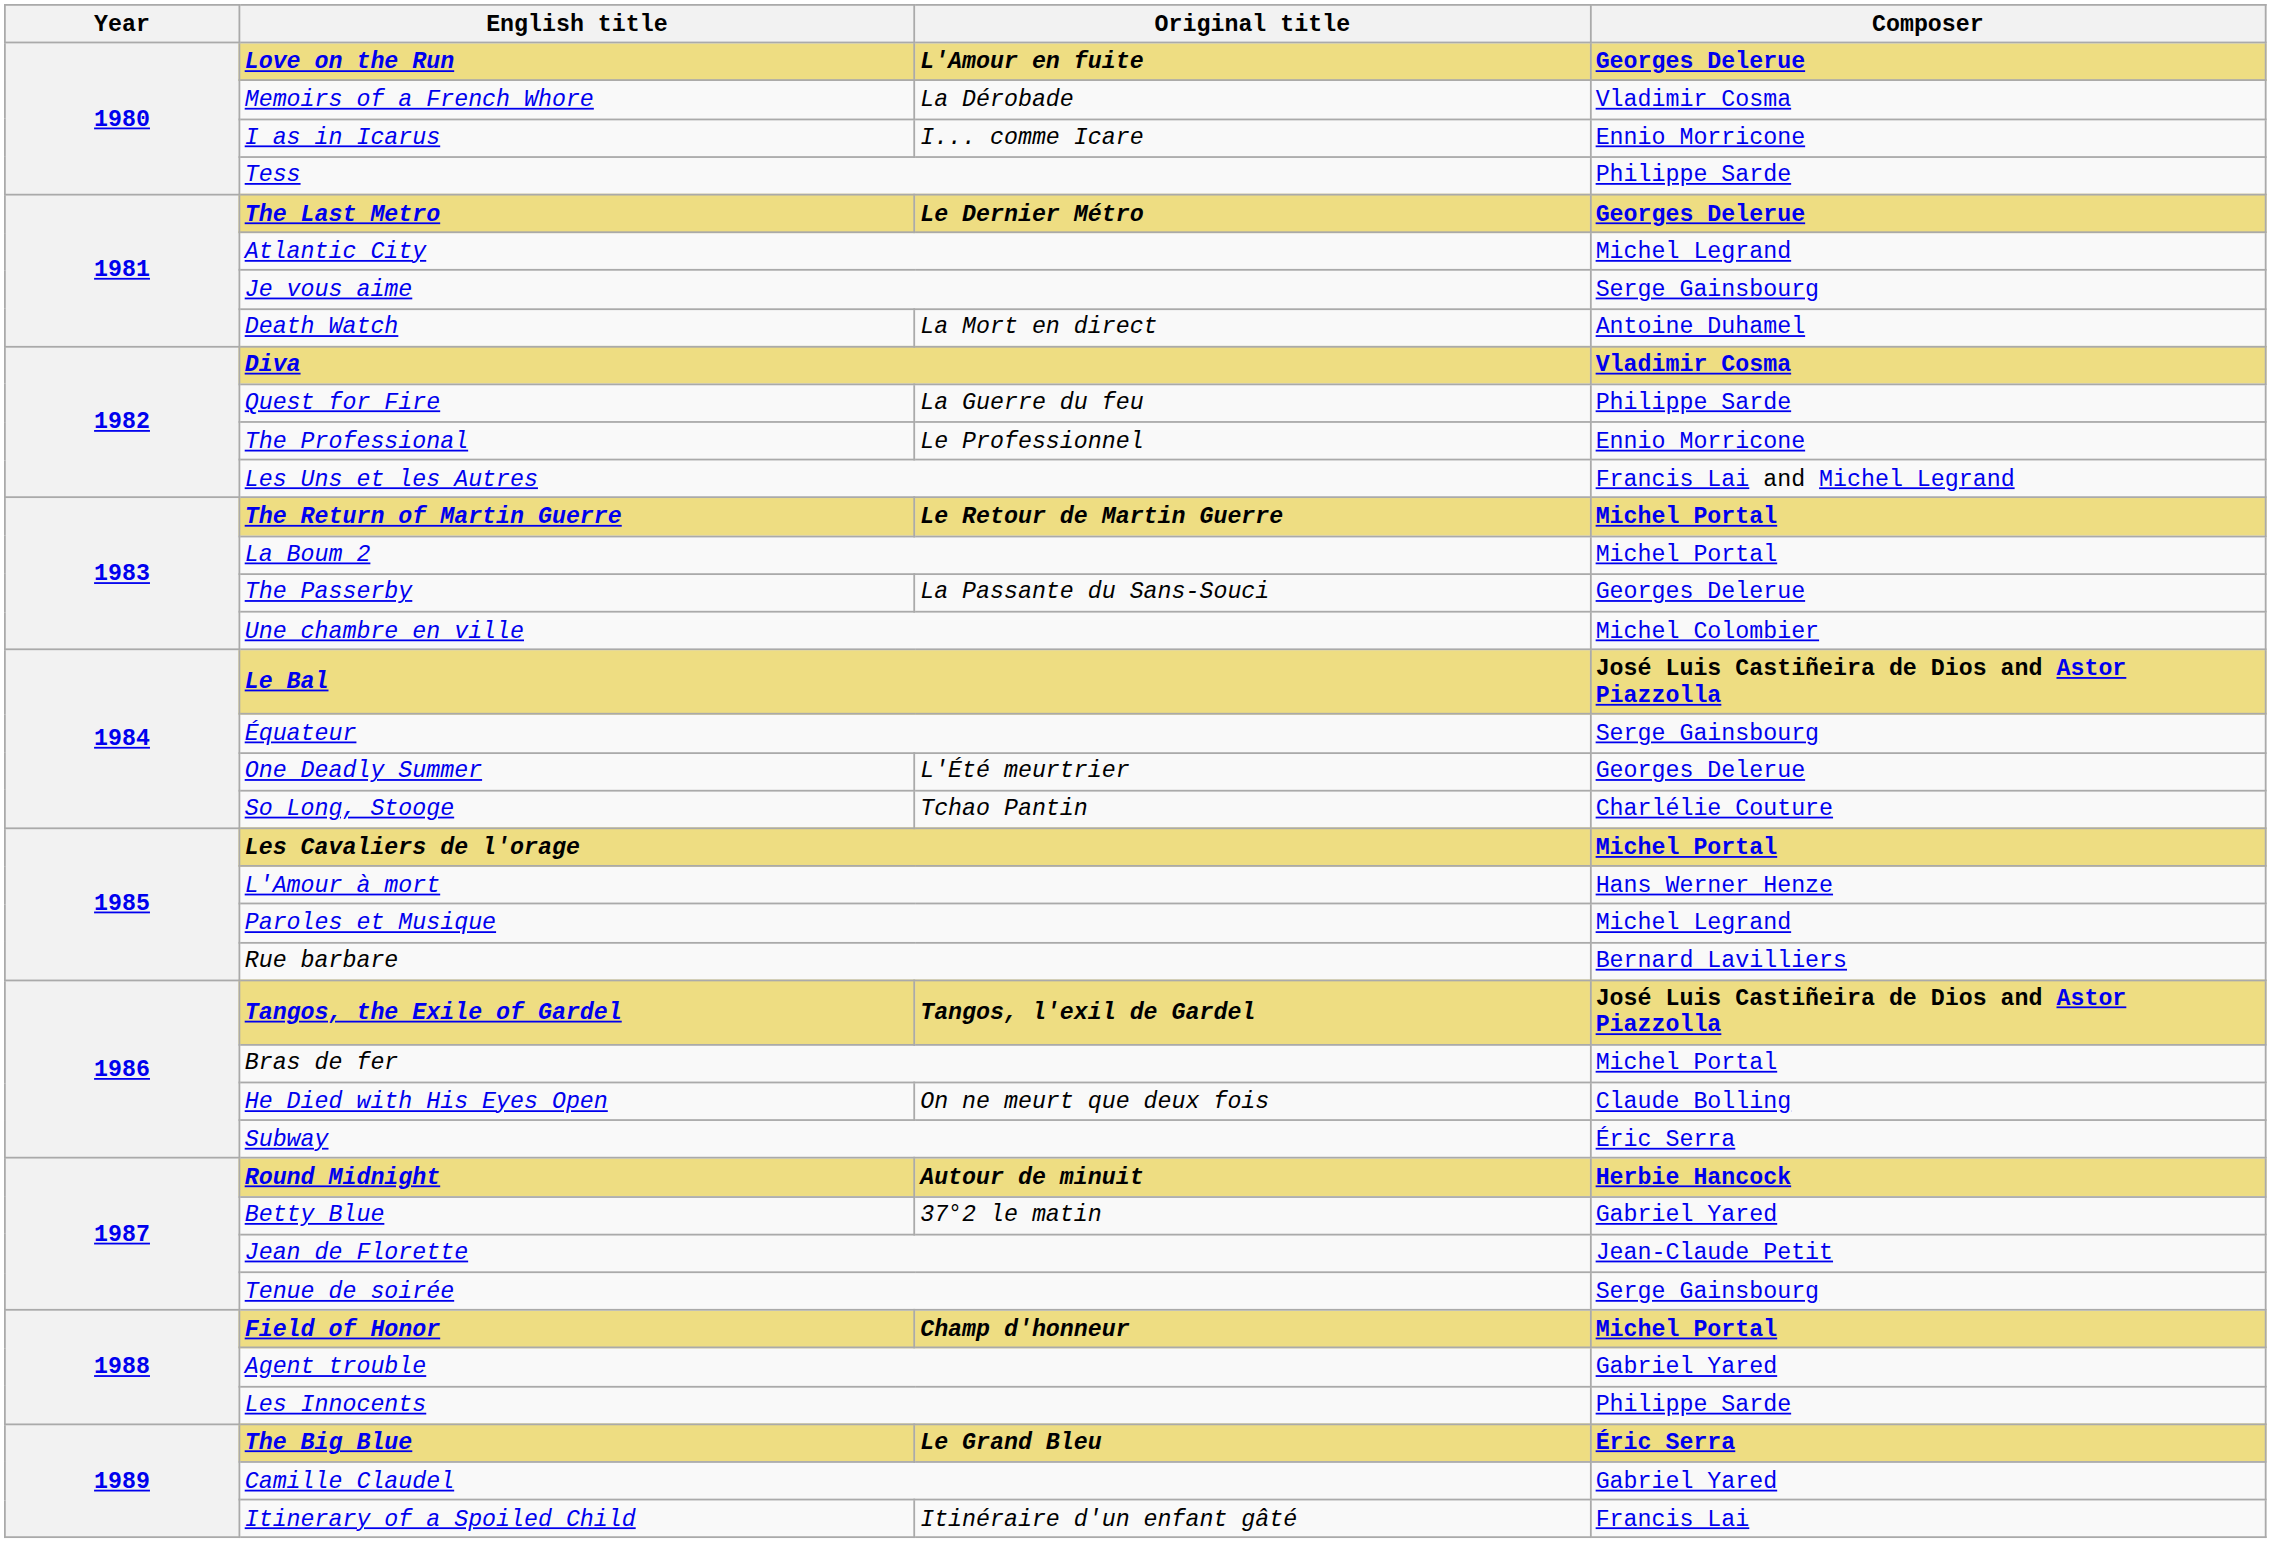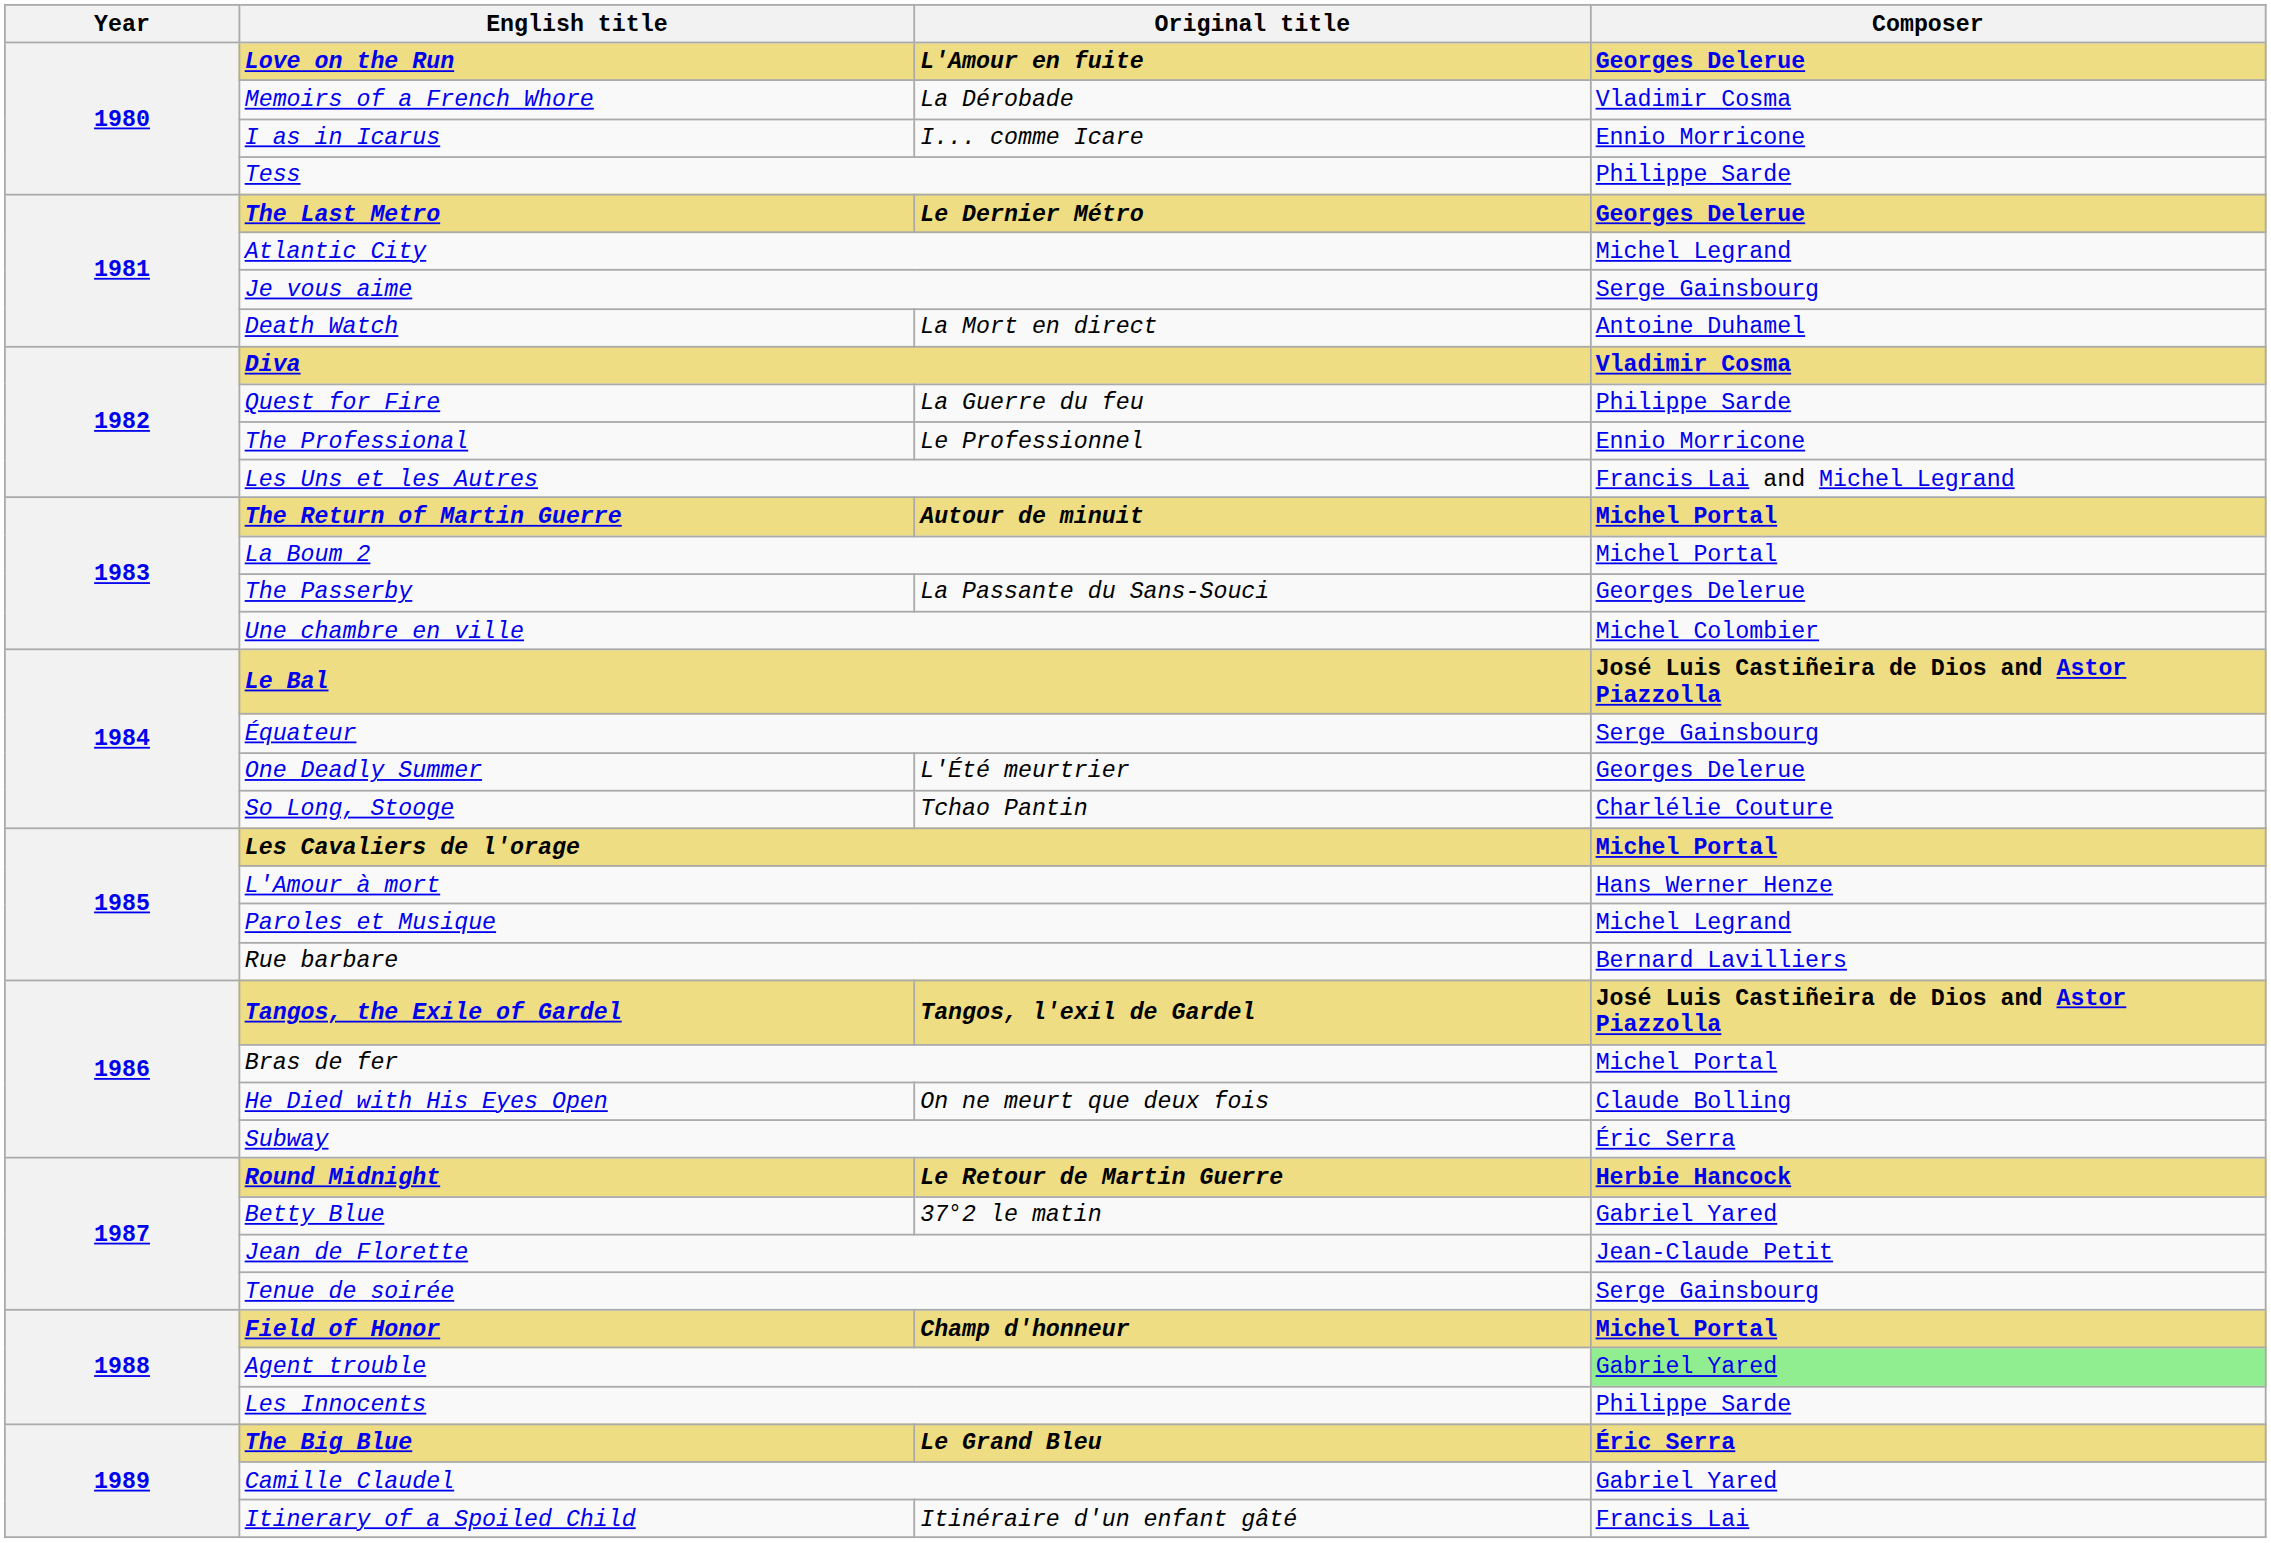 <table class="wikitable" style="width:100%;" cellpadding="5">
 <tr>
 <th style="width:100px;">Year</th>
 <th style="width:300px;">English title</th>
 <th style="width:300px;">Original title</th>
 <th style="width:300px;">Composer</th>
 </tr>
 <tr>
 <th rowspan="4" style="text-align:center;"><a href='#'>1980</a></th>
 <td style="background:#eedd82;"><em><a href='#'><strong>Love on the Run</strong></a></em></td>
 <td style="background:#eedd82;"><strong><em>L'Amour en fuite</em></strong></td>
 <td style="background:#eedd82;"><a href='#'><strong>Georges Delerue</strong></a></td>
 </tr>
 <tr>
 <td><em><a href='#'>Memoirs of a French Whore</a></em></td>
 <td><em>La Dérobade</em></td>
 <td><a href='#'>Vladimir Cosma</a></td>
 </tr>
 <tr>
 <td><em><a href='#'>I as in Icarus</a></em></td>
 <td><em>I... comme Icare</em></td>
 <td><a href='#'>Ennio Morricone</a></td>
 </tr>
 <tr>
 <td colspan="2"><em><a href='#'>Tess</a></em></td>
 <td><a href='#'>Philippe Sarde</a></td>
 </tr>
 <tr>
 <th rowspan="4" style="text-align:center;"><a href='#'>1981</a></th>
 <td style="background:#eedd82;"><em><a href='#'><strong>The Last Metro</strong></a></em></td>
 <td style="background:#eedd82;"><strong><em>Le Dernier Métro</em></strong></td>
 <td style="background:#eedd82;"><a href='#'><strong>Georges Delerue</strong></a></td>
 </tr>
 <tr>
 <td colspan="2"><em><a href='#'>Atlantic City</a></em></td>
 <td><a href='#'>Michel Legrand</a></td>
 </tr>
 <tr>
 <td colspan="2"><em><a href='#'>Je vous aime</a></em></td>
 <td><a href='#'>Serge Gainsbourg</a></td>
 </tr>
 <tr>
 <td><em><a href='#'>Death Watch</a></em></td>
 <td><em>La Mort en direct</em></td>
 <td><a href='#'>Antoine Duhamel</a></td>
 </tr>
 <tr>
 <th rowspan="4" style="text-align:center;"><a href='#'>1982</a></th>
 <td colspan="2" style="background:#eedd82;"><em><a href='#'><strong>Diva</strong></a></em></td>
 <td style="background:#eedd82;"><a href='#'><strong>Vladimir Cosma</strong></a></td>
 </tr>
 <tr>
 <td><em><a href='#'>Quest for Fire</a></em></td>
 <td><em>La Guerre du feu</em></td>
 <td><a href='#'>Philippe Sarde</a></td>
 </tr>
 <tr>
 <td><em><a href='#'>The Professional</a></em></td>
 <td><em>Le Professionnel</em></td>
 <td><a href='#'>Ennio Morricone</a></td>
 </tr>
 <tr>
 <td colspan="2"><em><a href='#'>Les Uns et les Autres</a></em></td>
 <td><a href='#'>Francis Lai</a> and <a href='#'>Michel Legrand</a></td>
 </tr>
 <tr>
 <th rowspan="4" style="text-align:center;"><a href='#'>1983</a></th>
 <td style="background:#eedd82;"><em><a href='#'><strong>The Return of Martin Guerre</strong></a></em></td>
-<td style="background:#eedd82;"><strong><em>Le Retour de Martin Guerre</em></strong></td>
+<td style="background:#eedd82;"><strong><em>Autour de minuit</em></strong></td>
 <td style="background:#eedd82;"><a href='#'><strong>Michel Portal</strong></a></td>
 </tr>
 <tr>
 <td colspan="2"><em><a href='#'>La Boum 2</a></em></td>
 <td><a href='#'>Michel Portal</a></td>
 </tr>
 <tr>
 <td><em><a href='#'>The Passerby</a></em></td>
 <td><em>La Passante du Sans-Souci</em></td>
 <td><a href='#'>Georges Delerue</a></td>
 </tr>
 <tr>
 <td colspan="2"><em><a href='#'>Une chambre en ville</a></em></td>
 <td><a href='#'>Michel Colombier</a></td>
 </tr>
 <tr>
 <th rowspan="4" style="text-align:center;"><a href='#'>1984</a></th>
 <td colspan="2" style="background:#eedd82;"><em><a href='#'><strong>Le Bal</strong></a></em></td>
 <td style="background:#eedd82;"><strong>José Luis Castiñeira de Dios and <a href='#'>Astor Piazzolla</a></strong></td>
 </tr>
 <tr>
 <td colspan="2"><em><a href='#'>Équateur</a></em></td>
 <td><a href='#'>Serge Gainsbourg</a></td>
 </tr>
 <tr>
 <td><em><a href='#'>One Deadly Summer</a></em></td>
 <td><em>L'Été meurtrier</em></td>
 <td><a href='#'>Georges Delerue</a></td>
 </tr>
 <tr>
 <td><em><a href='#'>So Long, Stooge</a></em></td>
 <td><em>Tchao Pantin</em></td>
 <td><a href='#'>Charlélie Couture</a></td>
 </tr>
 <tr>
 <th rowspan="4" style="text-align:center;"><a href='#'>1985</a></th>
 <td colspan="2" style="background:#eedd82;"><strong><em>Les Cavaliers de l'orage</em></strong></td>
 <td style="background:#eedd82;"><a href='#'><strong>Michel Portal</strong></a></td>
 </tr>
 <tr>
 <td colspan="2"><em><a href='#'>L'Amour à mort</a></em></td>
 <td><a href='#'>Hans Werner Henze</a></td>
 </tr>
 <tr>
 <td colspan="2"><em><a href='#'>Paroles et Musique</a></em></td>
 <td><a href='#'>Michel Legrand</a></td>
 </tr>
 <tr>
 <td colspan="2"><em>Rue barbare</em></td>
 <td><a href='#'>Bernard Lavilliers</a></td>
 </tr>
 <tr>
 <th rowspan="4" style="text-align:center;"><a href='#'>1986</a></th>
 <td style="background:#eedd82;"><em><a href='#'><strong>Tangos, the Exile of Gardel</strong></a></em></td>
 <td style="background:#eedd82;"><strong><em>Tangos, l'exil de Gardel</em></strong></td>
 <td style="background:#eedd82;"><strong>José Luis Castiñeira de Dios and <a href='#'>Astor Piazzolla</a></strong></td>
 </tr>
 <tr>
 <td colspan="2"><em>Bras de fer</em></td>
 <td><a href='#'>Michel Portal</a></td>
 </tr>
 <tr>
 <td><em><a href='#'>He Died with His Eyes Open</a></em></td>
 <td><em>On ne meurt que deux fois</em></td>
 <td><a href='#'>Claude Bolling</a></td>
 </tr>
 <tr>
 <td colspan="2"><em><a href='#'>Subway</a></em></td>
 <td><a href='#'>Éric Serra</a></td>
 </tr>
 <tr>
 <th rowspan="4" style="text-align:center;"><a href='#'>1987</a></th>
 <td style="background:#eedd82;"><em><a href='#'><strong>Round Midnight</strong></a></em></td>
-<td style="background:#eedd82;"><strong><em>Autour de minuit</em></strong></td>
+<td style="background:#eedd82;"><strong><em>Le Retour de Martin Guerre</em></strong></td>
 <td style="background:#eedd82;"><a href='#'><strong>Herbie Hancock</strong></a></td>
 </tr>
 <tr>
 <td><em><a href='#'>Betty Blue</a></em></td>
 <td><em>37°2 le matin</em></td>
 <td><a href='#'>Gabriel Yared</a></td>
 </tr>
 <tr>
 <td colspan="2"><em><a href='#'>Jean de Florette</a></em></td>
 <td><a href='#'>Jean-Claude Petit</a></td>
 </tr>
 <tr>
 <td colspan="2"><em><a href='#'>Tenue de soirée</a></em></td>
 <td><a href='#'>Serge Gainsbourg</a></td>
 </tr>
 <tr>
 <th rowspan="3" style="text-align:center;"><a href='#'>1988</a></th>
 <td style="background:#eedd82;"><em><a href='#'><strong>Field of Honor</strong></a></em></td>
 <td style="background:#eedd82;"><strong><em>Champ d'honneur</em></strong></td>
 <td style="background:#eedd82;"><a href='#'><strong>Michel Portal</strong></a></td>
 </tr>
 <tr>
 <td colspan="2"><em><a href='#'>Agent trouble</a></em></td>
-<td><a href='#'>Gabriel Yared</a></td>
+<td style="background: lightgreen;"><a href='#'>Gabriel Yared</a></td>
 </tr>
 <tr>
 <td colspan="2"><em><a href='#'>Les Innocents</a></em></td>
 <td><a href='#'>Philippe Sarde</a></td>
 </tr>
 <tr>
 <th rowspan="3" style="text-align:center;"><a href='#'>1989</a></th>
 <td style="background:#eedd82;"><em><a href='#'><strong>The Big Blue</strong></a></em></td>
 <td style="background:#eedd82;"><strong><em>Le Grand Bleu</em></strong></td>
 <td style="background:#eedd82;"><a href='#'><strong>Éric Serra</strong></a></td>
 </tr>
 <tr>
 <td colspan="2"><em><a href='#'>Camille Claudel</a></em></td>
 <td><a href='#'>Gabriel Yared</a></td>
 </tr>
 <tr>
 <td><em><a href='#'>Itinerary of a Spoiled Child</a></em></td>
 <td><em>Itinéraire d'un enfant gâté</em></td>
 <td><a href='#'>Francis Lai</a></td>
 </tr>
 </table>
